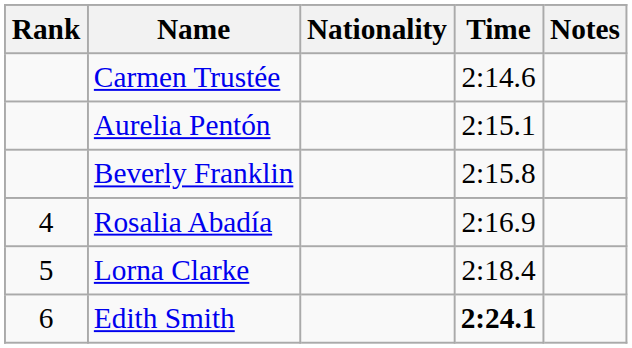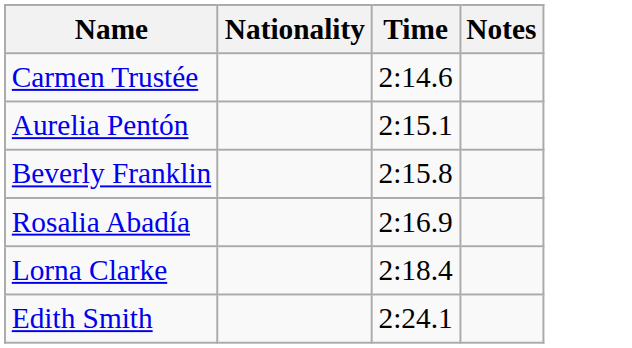 <table class="wikitable sortable" style="text-align:center;font-size:95%">
 <tr>
-<th>Rank</th>
 <th>Name</th>
 <th>Nationality</th>
 <th>Time</th>
 <th>Notes</th>
 </tr>
 <tr>
-<td></td>
 <td align=left><a href='#'>Carmen Trustée</a></td>
 <td align=left></td>
 <td>2:14.6</td>
 <td></td>
 </tr>
 <tr>
-<td></td>
 <td align=left><a href='#'>Aurelia Pentón</a></td>
 <td align=left></td>
 <td>2:15.1</td>
 <td></td>
 </tr>
 <tr>
-<td></td>
 <td align=left><a href='#'>Beverly Franklin</a></td>
 <td align=left></td>
 <td>2:15.8</td>
 <td></td>
 </tr>
 <tr>
-<td>4</td>
 <td align=left><a href='#'>Rosalia Abadía</a></td>
 <td align=left></td>
 <td>2:16.9</td>
 <td></td>
 </tr>
 <tr>
-<td>5</td>
 <td align=left><a href='#'>Lorna Clarke</a></td>
 <td align=left></td>
 <td>2:18.4</td>
 <td></td>
 </tr>
 <tr>
-<td>6</td>
 <td align=left><a href='#'>Edith Smith</a></td>
 <td align=left></td>
-<td><strong>2:24.1</strong></td>
+<td>2:24.1</td>
 <td></td>
 </tr>
 </table>
